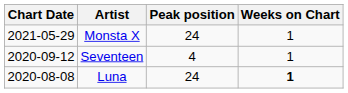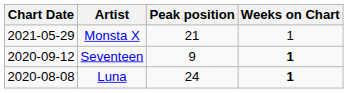 <table class="wikitable sortable" style="text-align:center">
 <tr>
 <th>Chart Date</th>
 <th>Artist</th>
 <th>Peak position</th>
 <th>Weeks on Chart</th>
 </tr>
 <tr>
 <td>2021-05-29</td>
 <td><a href='#'>Monsta X</a></td>
-<td>24</td>
+<td>21</td>
 <td>1</td>
 </tr>
 <tr>
 <td>2020-09-12</td>
 <td><a href='#'>Seventeen</a></td>
-<td>4</td>
-<td>1</td>
+<td>9</td>
+<td><strong>1</strong></td>
 </tr>
 <tr>
 <td>2020-08-08</td>
 <td><a href='#'>Luna</a></td>
 <td>24</td>
 <td><strong>1</strong></td>
 </tr>
 </table>
